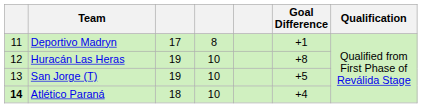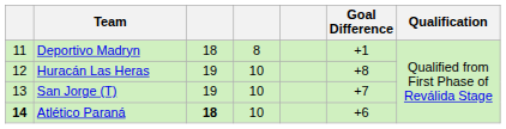 <table class="wikitable" style="text-align: center;">
 <tr>
 <th width=28><br></th>
 <th width=180>Team</th>
 <th width=50></th>
 <th width=50></th>
 <th width=50></th>
 <th width=50>Goal Difference</th>
 <th width=120>Qualification</th>
 </tr>
 <tr bgcolor=#D0F0C0>
 <td>11</td>
 <td align="left"><a href='#'>Deportivo Madryn</a></td>
-<td>17</td>
+<td>18</td>
 <td>8</td>
 <td><strong></strong></td>
 <td>+1</td>
 <td rowspan=4>Qualified from First Phase of <a href='#'>Reválida Stage</a></td>
 </tr>
 <tr bgcolor=#D0F0C0>
 <td>12</td>
 <td align="left"><a href='#'>Huracán Las Heras</a></td>
 <td>19</td>
 <td>10</td>
 <td><strong></strong></td>
 <td>+8</td>
 </tr>
 <tr bgcolor=#D0F0C0>
 <td>13</td>
 <td align="left"><a href='#'>San Jorge (T)</a></td>
 <td>19</td>
 <td>10</td>
 <td><strong></strong></td>
-<td>+5</td>
+<td>+7</td>
 </tr>
 <tr bgcolor=#D0F0C0>
 <td><strong>14</strong></td>
 <td align="left"><a href='#'>Atlético Paraná</a></td>
-<td>18</td>
+<td><strong>18</strong></td>
 <td>10</td>
 <td><strong></strong></td>
-<td>+4</td>
+<td>+6</td>
 </tr>
 </table>
